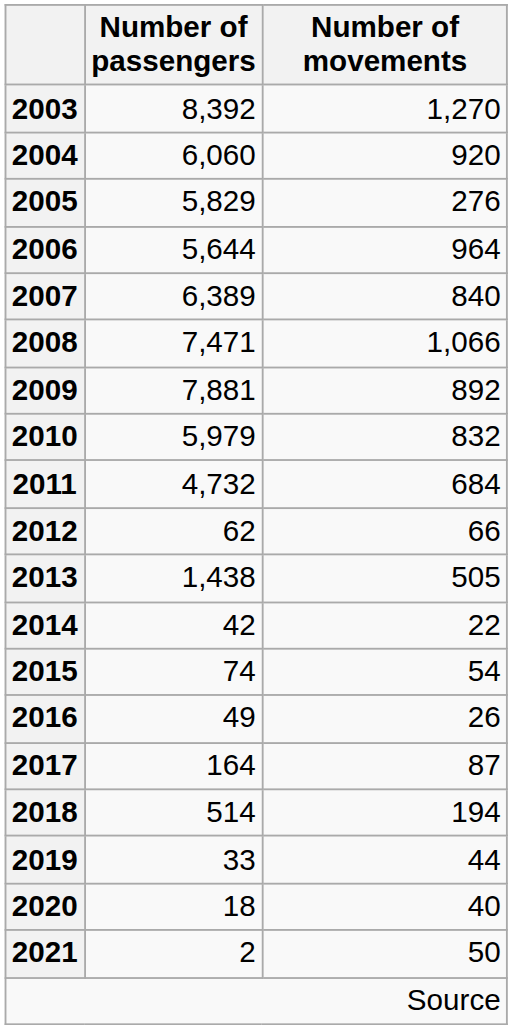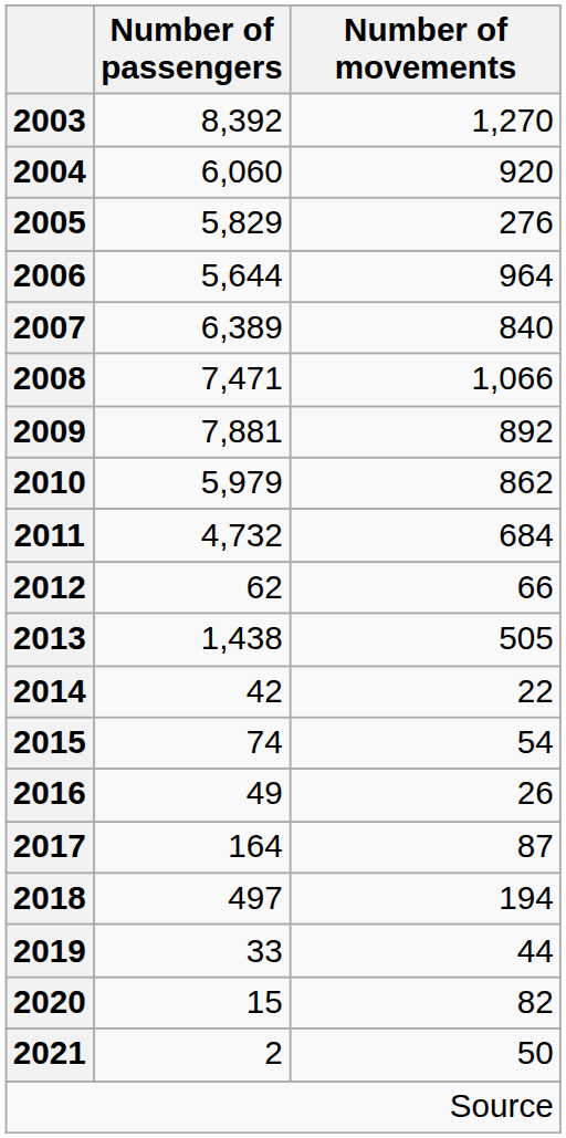 <table class="wikitable" style="margin:1em auto;">
 <tr>
 <th></th>
 <th>Number of<br>passengers</th>
 <th style="width:125px">Number of<br>movements</th>
 </tr>
 <tr>
 <th>2003</th>
 <td align=right>8,392</td>
 <td align=right>1,270</td>
 </tr>
 <tr>
 <th>2004</th>
 <td align=right>6,060</td>
 <td align=right>920</td>
 </tr>
 <tr>
 <th>2005</th>
 <td align=right>5,829</td>
 <td align=right>276</td>
 </tr>
 <tr>
 <th>2006</th>
 <td align=right>5,644</td>
 <td align=right>964</td>
 </tr>
 <tr>
 <th>2007</th>
 <td align=right>6,389</td>
 <td align=right>840</td>
 </tr>
 <tr>
 <th>2008</th>
 <td align=right>7,471</td>
 <td align=right>1,066</td>
 </tr>
 <tr>
 <th>2009</th>
 <td align=right>7,881</td>
 <td align=right>892</td>
 </tr>
 <tr>
 <th>2010</th>
 <td align=right>5,979</td>
-<td align=right>832</td>
+<td align=right>862</td>
 </tr>
 <tr>
 <th>2011</th>
 <td align=right>4,732</td>
 <td align=right>684</td>
 </tr>
 <tr>
 <th>2012</th>
 <td align=right>62</td>
 <td align=right>66</td>
 </tr>
 <tr>
 <th>2013</th>
 <td align=right>1,438</td>
 <td align=right>505</td>
 </tr>
 <tr>
 <th>2014</th>
 <td align=right>42</td>
 <td align=right>22</td>
 </tr>
 <tr>
 <th>2015</th>
 <td align=right>74</td>
 <td align=right>54</td>
 </tr>
 <tr>
 <th>2016</th>
 <td align=right>49</td>
 <td align=right>26</td>
 </tr>
 <tr>
 <th>2017</th>
 <td align=right>164</td>
 <td align=right>87</td>
 </tr>
 <tr>
 <th>2018</th>
-<td align=right>514</td>
+<td align=right>497</td>
 <td align=right>194</td>
 </tr>
 <tr>
 <th>2019</th>
 <td align=right>33</td>
 <td align=right>44</td>
 </tr>
 <tr>
 <th>2020</th>
-<td align=right>18</td>
-<td align=right>40</td>
+<td align=right>15</td>
+<td align=right>82</td>
 </tr>
 <tr>
 <th>2021</th>
 <td align=right>2</td>
 <td align=right>50</td>
 </tr>
 <tr>
 <td colspan="5" style="text-align:right;">Source</td>
 </tr>
 </table>
